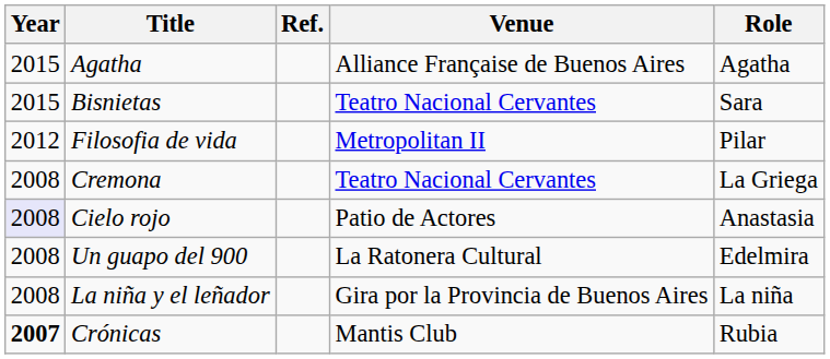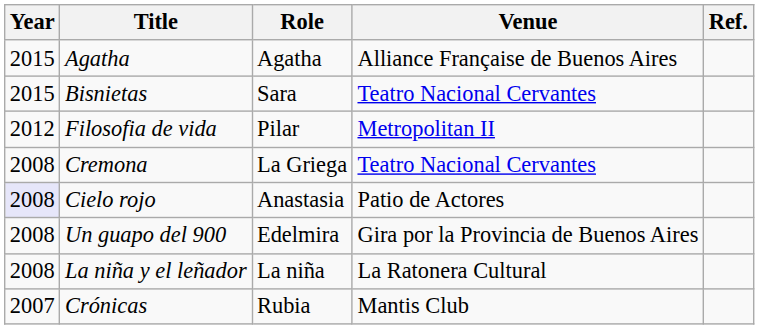 <table class="wikitable" border="1">
 <tr>
 <th>Year</th>
 <th>Title</th>
+<th>Role</th>
+<th>Venue</th>
 <th>Ref.</th>
-<th>Venue</th>
-<th>Role</th>
 </tr>
 <tr>
 <td>2015</td>
 <td><em>Agatha</em></td>
+<td>Agatha</td>
+<td>Alliance Française de Buenos Aires</td>
 <td></td>
-<td>Alliance Française de Buenos Aires</td>
-<td>Agatha</td>
 </tr>
 <tr>
 <td>2015</td>
 <td><em>Bisnietas</em></td>
+<td>Sara</td>
+<td><a href='#'>Teatro Nacional Cervantes</a></td>
 <td></td>
-<td><a href='#'>Teatro Nacional Cervantes</a></td>
-<td>Sara</td>
 </tr>
 <tr>
 <td>2012</td>
 <td><em>Filosofia de vida</em></td>
+<td>Pilar</td>
+<td><a href='#'>Metropolitan II</a></td>
 <td></td>
-<td><a href='#'>Metropolitan II</a></td>
-<td>Pilar</td>
 </tr>
 <tr>
 <td>2008</td>
 <td><em>Cremona</em></td>
+<td>La Griega</td>
+<td><a href='#'>Teatro Nacional Cervantes</a></td>
 <td></td>
-<td><a href='#'>Teatro Nacional Cervantes</a></td>
-<td>La Griega</td>
 </tr>
 <tr>
 <td style="background: lavender;">2008</td>
 <td><em>Cielo rojo</em></td>
+<td>Anastasia</td>
+<td>Patio de Actores</td>
 <td></td>
-<td>Patio de Actores</td>
-<td>Anastasia</td>
 </tr>
 <tr>
 <td>2008</td>
 <td><em>Un guapo del 900</em></td>
+<td>Edelmira</td>
+<td>Gira por la Provincia de Buenos Aires</td>
 <td></td>
-<td>La Ratonera Cultural</td>
-<td>Edelmira</td>
 </tr>
 <tr>
 <td>2008</td>
 <td><em>La niña y el leñador</em></td>
+<td>La niña</td>
+<td>La Ratonera Cultural</td>
 <td></td>
-<td>Gira por la Provincia de Buenos Aires</td>
-<td>La niña</td>
 </tr>
 <tr>
-<td><strong>2007</strong></td>
+<td>2007</td>
 <td><em>Crónicas</em></td>
+<td>Rubia</td>
+<td>Mantis Club</td>
 <td></td>
-<td>Mantis Club</td>
-<td>Rubia</td>
 </tr>
 </table>
